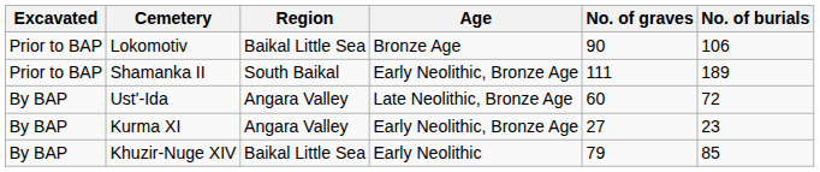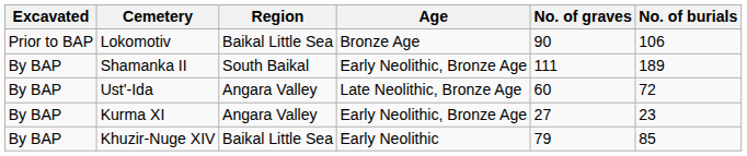 <table class=wikitable>
 <tr>
 <th>Excavated</th>
 <th>Cemetery</th>
 <th>Region</th>
 <th>Age</th>
 <th>No. of graves</th>
 <th>No. of burials</th>
 </tr>
 <tr>
 <td>Prior to BAP</td>
 <td>Lokomotiv</td>
 <td>Baikal Little Sea</td>
 <td>Bronze Age</td>
 <td>90</td>
 <td>106</td>
 </tr>
 <tr>
-<td>Prior to BAP</td>
+<td>By BAP</td>
 <td>Shamanka II</td>
 <td>South Baikal</td>
 <td>Early Neolithic, Bronze Age</td>
 <td>111</td>
 <td>189</td>
 </tr>
 <tr>
 <td>By BAP</td>
 <td>Ust'-Ida</td>
 <td>Angara Valley</td>
 <td>Late Neolithic, Bronze Age</td>
 <td>60</td>
 <td>72</td>
 </tr>
 <tr>
 <td>By BAP</td>
 <td>Kurma XI</td>
 <td>Angara Valley</td>
 <td>Early Neolithic, Bronze Age</td>
 <td>27</td>
 <td>23</td>
 </tr>
 <tr>
 <td>By BAP</td>
 <td>Khuzir-Nuge XIV</td>
 <td>Baikal Little Sea</td>
 <td>Early Neolithic</td>
 <td>79</td>
 <td>85</td>
 </tr>
 </table>
